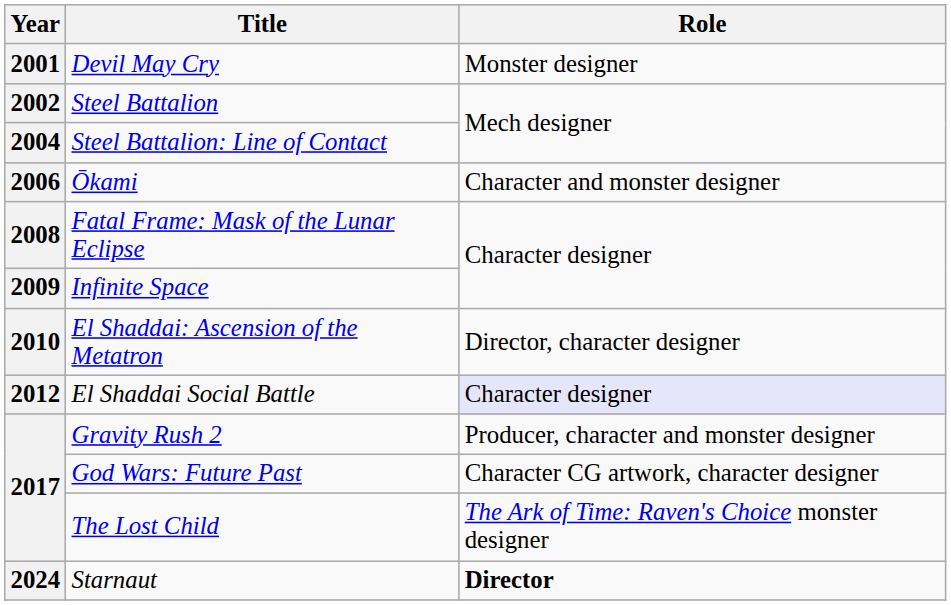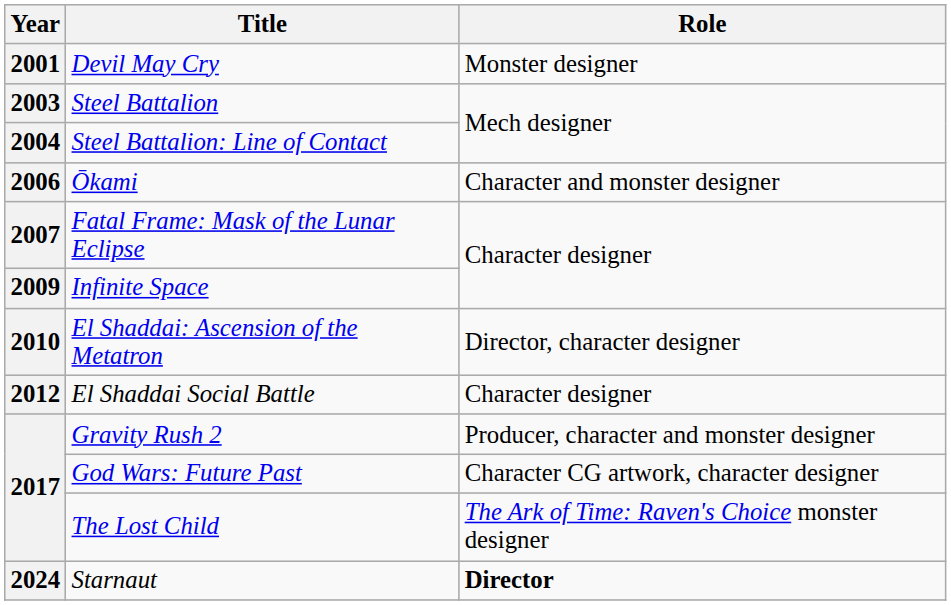 <table class="wikitable sortable" width="auto">
 <tr>
 <th>Year</th>
 <th>Title</th>
 <th>Role</th>
 </tr>
 <tr>
 <th>2001</th>
 <td><em><a href='#'>Devil May Cry</a></em></td>
 <td>Monster designer</td>
 </tr>
 <tr>
-<th>2002</th>
+<th>2003</th>
 <td><em><a href='#'>Steel Battalion</a></em></td>
 <td rowspan="2">Mech designer</td>
 </tr>
 <tr>
 <th>2004</th>
 <td><em><a href='#'>Steel Battalion: Line of Contact</a></em></td>
 </tr>
 <tr>
 <th>2006</th>
 <td><em><a href='#'>Ōkami</a></em></td>
 <td>Character and monster designer</td>
 </tr>
 <tr>
-<th>2008</th>
+<th>2007</th>
 <td><em><a href='#'>Fatal Frame: Mask of the Lunar Eclipse</a></em></td>
 <td rowspan="2">Character designer</td>
 </tr>
 <tr>
 <th>2009</th>
 <td><em><a href='#'>Infinite Space</a></em></td>
 </tr>
 <tr>
 <th>2010</th>
 <td><em><a href='#'>El Shaddai: Ascension of the Metatron</a></em></td>
 <td>Director, character designer</td>
 </tr>
 <tr>
 <th>2012</th>
 <td><em>El Shaddai Social Battle</em></td>
-<td style="background: lavender;">Character designer</td>
+<td>Character designer</td>
 </tr>
 <tr>
 <th rowspan="3">2017</th>
 <td><em><a href='#'>Gravity Rush 2</a></em></td>
 <td>Producer, character and monster designer</td>
 </tr>
 <tr>
 <td><em><a href='#'>God Wars: Future Past</a></em></td>
 <td>Character CG artwork, character designer</td>
 </tr>
 <tr>
 <td><em><a href='#'>The Lost Child</a></em></td>
 <td><em><a href='#'>The Ark of Time: Raven's Choice</a></em> monster designer</td>
 </tr>
 <tr>
 <th>2024</th>
 <td><em>Starnaut</em></td>
 <td><strong>Director</strong></td>
 </tr>
 </table>
